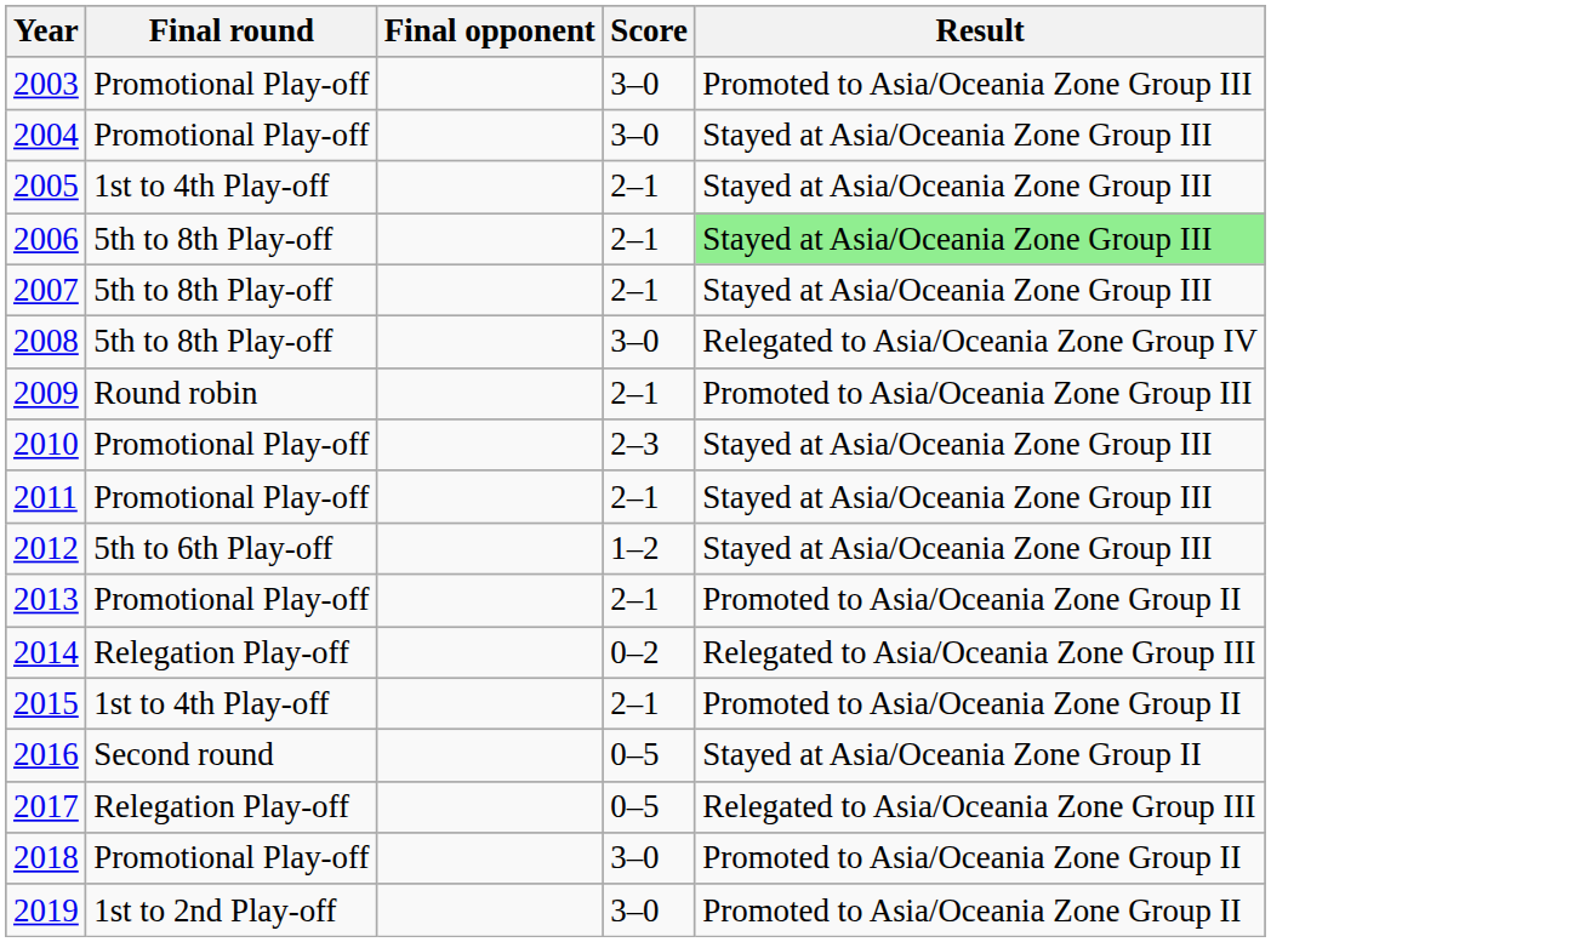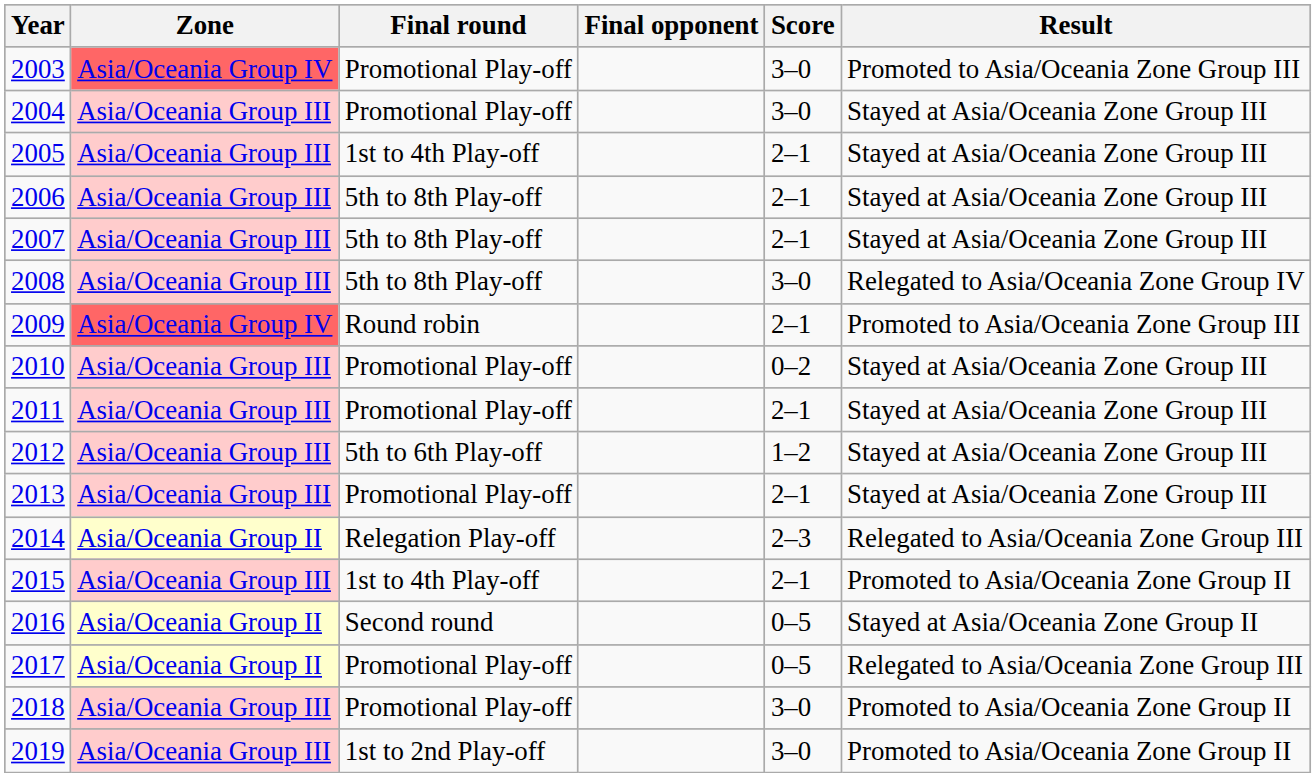 <table class=wikitable>
 <tr>
 <th>Year</th>
+<th>Zone</th>
 <th>Final round</th>
 <th>Final opponent</th>
 <th>Score</th>
 <th>Result</th>
 </tr>
 <tr>
 <td><a href='#'>2003</a></td>
+<td bgcolor=#ff6666><a href='#'>Asia/Oceania Group IV</a></td>
 <td>Promotional Play-off</td>
 <td></td>
 <td>3–0</td>
 <td>Promoted to Asia/Oceania Zone Group III</td>
 </tr>
 <tr>
 <td><a href='#'>2004</a></td>
+<td bgcolor=#ffcccc><a href='#'>Asia/Oceania Group III</a></td>
 <td>Promotional Play-off</td>
 <td></td>
 <td>3–0</td>
 <td>Stayed at Asia/Oceania Zone Group III</td>
 </tr>
 <tr>
 <td><a href='#'>2005</a></td>
+<td bgcolor=#ffcccc><a href='#'>Asia/Oceania Group III</a></td>
 <td>1st to 4th Play-off</td>
 <td></td>
 <td>2–1</td>
 <td>Stayed at Asia/Oceania Zone Group III</td>
 </tr>
 <tr>
 <td><a href='#'>2006</a></td>
+<td bgcolor=#ffcccc><a href='#'>Asia/Oceania Group III</a></td>
 <td>5th to 8th Play-off</td>
 <td></td>
 <td>2–1</td>
-<td style="background: lightgreen;">Stayed at Asia/Oceania Zone Group III</td>
+<td>Stayed at Asia/Oceania Zone Group III</td>
 </tr>
 <tr>
 <td><a href='#'>2007</a></td>
+<td bgcolor=#ffcccc><a href='#'>Asia/Oceania Group III</a></td>
 <td>5th to 8th Play-off</td>
 <td></td>
 <td>2–1</td>
 <td>Stayed at Asia/Oceania Zone Group III</td>
 </tr>
 <tr>
 <td><a href='#'>2008</a></td>
+<td bgcolor=#ffcccc><a href='#'>Asia/Oceania Group III</a></td>
 <td>5th to 8th Play-off</td>
 <td></td>
 <td>3–0</td>
 <td>Relegated to Asia/Oceania Zone Group IV</td>
 </tr>
 <tr>
 <td><a href='#'>2009</a></td>
+<td bgcolor=#ff6666><a href='#'>Asia/Oceania Group IV</a></td>
 <td>Round robin</td>
 <td></td>
 <td>2–1</td>
 <td>Promoted to Asia/Oceania Zone Group III</td>
 </tr>
 <tr>
 <td><a href='#'>2010</a></td>
+<td bgcolor=#ffcccc><a href='#'>Asia/Oceania Group III</a></td>
 <td>Promotional Play-off</td>
 <td></td>
-<td>2–3</td>
+<td>0–2</td>
 <td>Stayed at Asia/Oceania Zone Group III</td>
 </tr>
 <tr>
 <td><a href='#'>2011</a></td>
+<td bgcolor=#ffcccc><a href='#'>Asia/Oceania Group III</a></td>
 <td>Promotional Play-off</td>
 <td></td>
 <td>2–1</td>
 <td>Stayed at Asia/Oceania Zone Group III</td>
 </tr>
 <tr>
 <td><a href='#'>2012</a></td>
+<td bgcolor=#ffcccc><a href='#'>Asia/Oceania Group III</a></td>
 <td>5th to 6th Play-off</td>
 <td></td>
 <td>1–2</td>
 <td>Stayed at Asia/Oceania Zone Group III</td>
 </tr>
 <tr>
 <td><a href='#'>2013</a></td>
+<td bgcolor=#ffcccc><a href='#'>Asia/Oceania Group III</a></td>
 <td>Promotional Play-off</td>
 <td></td>
 <td>2–1</td>
-<td>Promoted to Asia/Oceania Zone Group II</td>
+<td>Stayed at Asia/Oceania Zone Group III</td>
 </tr>
 <tr>
 <td><a href='#'>2014</a></td>
+<td bgcolor=#ffffcc><a href='#'>Asia/Oceania Group II</a></td>
 <td>Relegation Play-off</td>
 <td></td>
-<td>0–2</td>
+<td>2–3</td>
 <td>Relegated to Asia/Oceania Zone Group III</td>
 </tr>
 <tr>
 <td><a href='#'>2015</a></td>
+<td bgcolor=#ffcccc><a href='#'>Asia/Oceania Group III</a></td>
 <td>1st to 4th Play-off</td>
 <td></td>
 <td>2–1</td>
 <td>Promoted to Asia/Oceania Zone Group II</td>
 </tr>
 <tr>
 <td><a href='#'>2016</a></td>
+<td bgcolor=#ffffcc><a href='#'>Asia/Oceania Group II</a></td>
 <td>Second round</td>
 <td></td>
 <td>0–5</td>
 <td>Stayed at Asia/Oceania Zone Group II</td>
 </tr>
 <tr>
 <td><a href='#'>2017</a></td>
-<td>Relegation Play-off</td>
+<td bgcolor=#ffffcc><a href='#'>Asia/Oceania Group II</a></td>
+<td>Promotional Play-off</td>
 <td></td>
 <td>0–5</td>
 <td>Relegated to Asia/Oceania Zone Group III</td>
 </tr>
 <tr>
 <td><a href='#'>2018</a></td>
+<td bgcolor=#ffcccc><a href='#'>Asia/Oceania Group III</a></td>
 <td>Promotional Play-off</td>
 <td></td>
 <td>3–0</td>
 <td>Promoted to Asia/Oceania Zone Group II</td>
 </tr>
 <tr>
 <td><a href='#'>2019</a></td>
+<td bgcolor=#ffcccc><a href='#'>Asia/Oceania Group III</a></td>
 <td>1st to 2nd Play-off</td>
 <td></td>
 <td>3–0</td>
 <td>Promoted to Asia/Oceania Zone Group II</td>
 </tr>
 </table>
